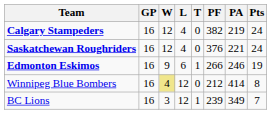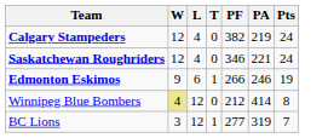 <table class="wikitable" style="float:left; margin-right:1em">
 <tr>
 <th>Team</th>
-<th>GP</th>
 <th>W</th>
 <th>L</th>
 <th>T</th>
 <th>PF</th>
 <th>PA</th>
 <th>Pts</th>
 </tr>
 <tr align="center">
 <td align="left"><strong><a href='#'>Calgary Stampeders</a></strong></td>
-<td>16</td>
 <td>12</td>
 <td>4</td>
 <td>0</td>
 <td>382</td>
 <td>219</td>
 <td>24</td>
 </tr>
 <tr align="center">
 <td align="left"><strong><a href='#'>Saskatchewan Roughriders</a></strong></td>
-<td>16</td>
 <td>12</td>
 <td>4</td>
 <td>0</td>
-<td>376</td>
+<td>346</td>
 <td>221</td>
 <td>24</td>
 </tr>
 <tr align="center">
 <td align="left"><strong><a href='#'>Edmonton Eskimos</a></strong></td>
-<td>16</td>
 <td>9</td>
 <td>6</td>
 <td>1</td>
 <td>266</td>
 <td>246</td>
 <td>19</td>
 </tr>
 <tr align="center">
 <td align="left"><a href='#'>Winnipeg Blue Bombers</a></td>
-<td>16</td>
 <td style="background: khaki;">4</td>
 <td>12</td>
 <td>0</td>
 <td>212</td>
 <td>414</td>
 <td>8</td>
 </tr>
 <tr align="center">
 <td align="left"><a href='#'>BC Lions</a></td>
-<td>16</td>
 <td>3</td>
 <td>12</td>
 <td>1</td>
-<td>239</td>
-<td>349</td>
+<td>277</td>
+<td>319</td>
 <td>7</td>
 </tr>
 </table>
